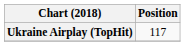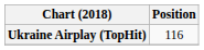 <table class="wikitable plainrowheaders" style="text-align:center">
 <tr>
 <th scope="col">Chart (2018)</th>
 <th scope="col">Position</th>
 </tr>
 <tr>
 <th scope="row">Ukraine Airplay (TopHit)<br></th>
-<td>117</td>
+<td>116</td>
 </tr>
 <tr>
 </tr>
 </table>
